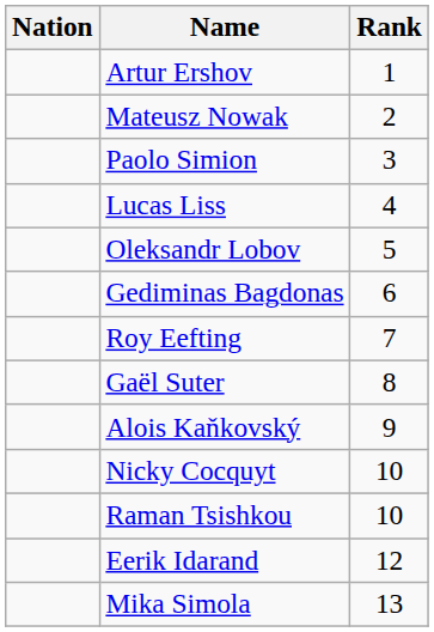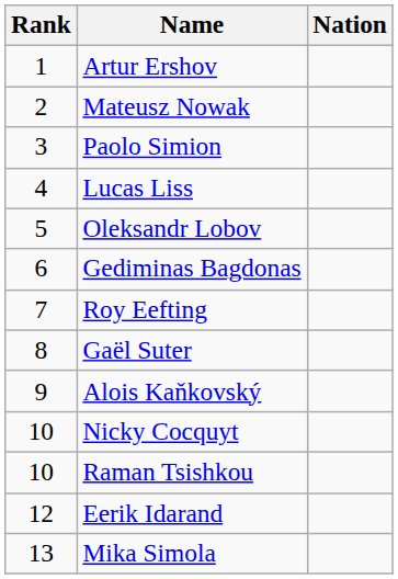 <table class="wikitable sortable" style="text-align:center">
 <tr>
+<th>Rank</th>
+<th>Name</th>
 <th>Nation</th>
-<th>Name</th>
-<th>Rank</th>
 </tr>
 <tr>
+<td>1</td>
+<td align=left><a href='#'>Artur Ershov</a></td>
 <td align=left></td>
-<td align=left><a href='#'>Artur Ershov</a></td>
-<td>1</td>
 </tr>
 <tr>
+<td>2</td>
+<td align=left><a href='#'>Mateusz Nowak</a></td>
 <td align=left></td>
-<td align=left><a href='#'>Mateusz Nowak</a></td>
-<td>2</td>
 </tr>
 <tr>
+<td>3</td>
+<td align=left><a href='#'>Paolo Simion</a></td>
 <td align=left></td>
-<td align=left><a href='#'>Paolo Simion</a></td>
-<td>3</td>
 </tr>
 <tr>
+<td>4</td>
+<td align=left><a href='#'>Lucas Liss</a></td>
 <td align=left></td>
-<td align=left><a href='#'>Lucas Liss</a></td>
-<td>4</td>
 </tr>
 <tr>
+<td>5</td>
+<td align=left><a href='#'>Oleksandr Lobov</a></td>
 <td align=left></td>
-<td align=left><a href='#'>Oleksandr Lobov</a></td>
-<td>5</td>
 </tr>
 <tr>
+<td>6</td>
+<td align=left><a href='#'>Gediminas Bagdonas</a></td>
 <td align=left></td>
-<td align=left><a href='#'>Gediminas Bagdonas</a></td>
-<td>6</td>
 </tr>
 <tr>
+<td>7</td>
+<td align=left><a href='#'>Roy Eefting</a></td>
 <td align=left></td>
-<td align=left><a href='#'>Roy Eefting</a></td>
-<td>7</td>
 </tr>
 <tr>
+<td>8</td>
+<td align=left><a href='#'>Gaël Suter</a></td>
 <td align=left></td>
-<td align=left><a href='#'>Gaël Suter</a></td>
-<td>8</td>
 </tr>
 <tr>
+<td>9</td>
+<td align=left><a href='#'>Alois Kaňkovský</a></td>
 <td align=left></td>
-<td align=left><a href='#'>Alois Kaňkovský</a></td>
-<td>9</td>
 </tr>
 <tr>
+<td>10</td>
+<td align=left><a href='#'>Nicky Cocquyt</a></td>
 <td align=left></td>
-<td align=left><a href='#'>Nicky Cocquyt</a></td>
-<td>10</td>
 </tr>
 <tr>
+<td>10</td>
+<td align=left><a href='#'>Raman Tsishkou</a></td>
 <td align=left></td>
-<td align=left><a href='#'>Raman Tsishkou</a></td>
-<td>10</td>
 </tr>
 <tr>
+<td>12</td>
+<td align=left><a href='#'>Eerik Idarand</a></td>
 <td align=left></td>
-<td align=left><a href='#'>Eerik Idarand</a></td>
-<td>12</td>
 </tr>
 <tr>
+<td>13</td>
+<td align=left><a href='#'>Mika Simola</a></td>
 <td align=left></td>
-<td align=left><a href='#'>Mika Simola</a></td>
-<td>13</td>
 </tr>
 </table>
